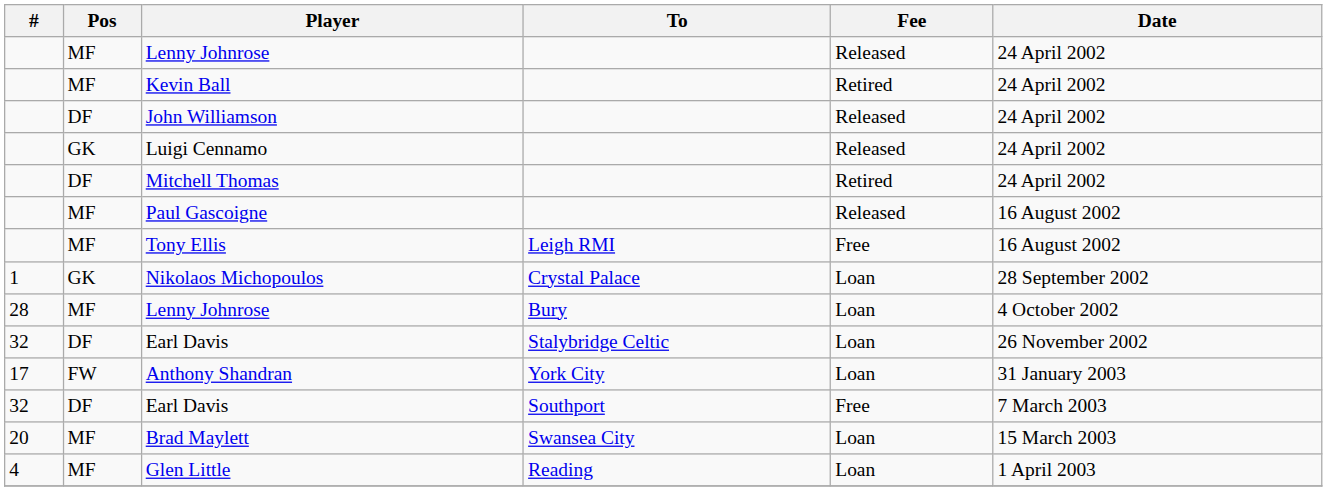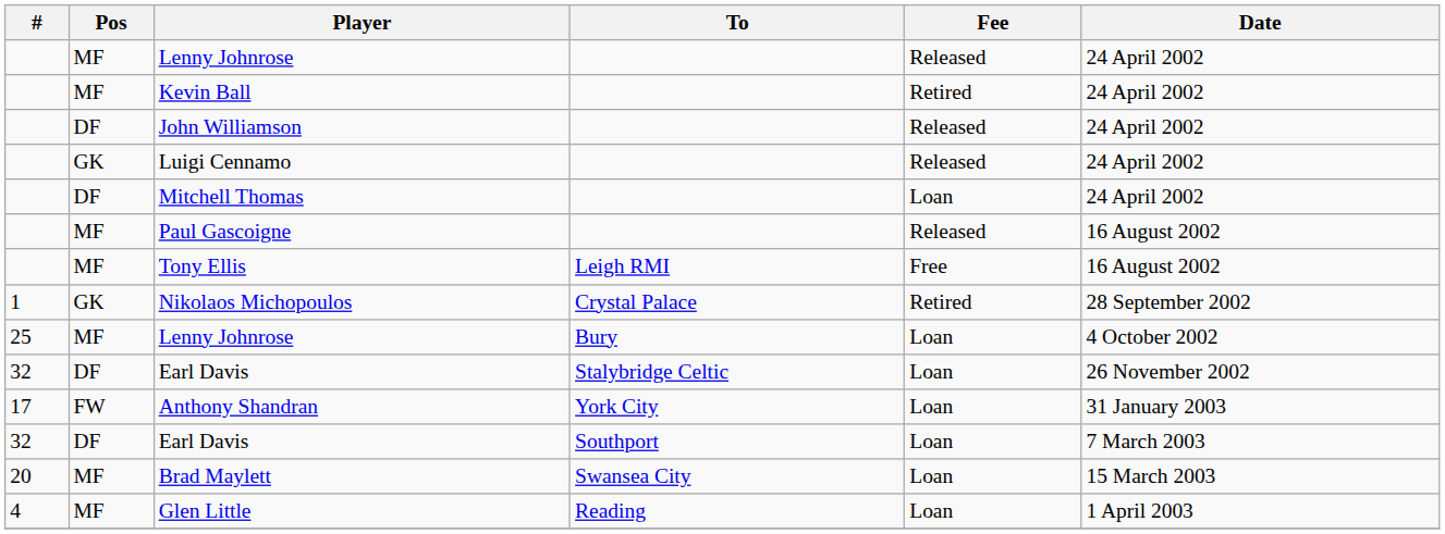 <table width=65% class="wikitable" style="text-align:center; font-size:95%; text-align:left">
 <tr>
 <th>#</th>
 <th>Pos</th>
 <th>Player</th>
 <th>To</th>
 <th>Fee</th>
 <th>Date</th>
 </tr>
 <tr --->
 <td></td>
 <td>MF</td>
 <td> <a href='#'>Lenny Johnrose</a></td>
 <td></td>
 <td>Released</td>
 <td>24 April 2002</td>
 </tr>
 <tr --->
 <td></td>
 <td>MF</td>
 <td> <a href='#'>Kevin Ball</a></td>
 <td></td>
 <td>Retired</td>
 <td>24 April 2002</td>
 </tr>
 <tr --->
 <td></td>
 <td>DF</td>
 <td> <a href='#'>John Williamson</a></td>
 <td></td>
 <td>Released</td>
 <td>24 April 2002</td>
 </tr>
 <tr --->
 <td></td>
 <td>GK</td>
 <td> Luigi Cennamo</td>
 <td></td>
 <td>Released</td>
 <td>24 April 2002</td>
 </tr>
 <tr --->
 <td></td>
 <td>DF</td>
 <td> <a href='#'>Mitchell Thomas</a></td>
 <td></td>
-<td>Retired</td>
+<td>Loan</td>
 <td>24 April 2002</td>
 </tr>
 <tr --->
 <td></td>
 <td>MF</td>
 <td> <a href='#'>Paul Gascoigne</a></td>
 <td></td>
 <td>Released</td>
 <td>16 August 2002</td>
 </tr>
 <tr --->
 <td></td>
 <td>MF</td>
 <td> <a href='#'>Tony Ellis</a></td>
 <td><a href='#'>Leigh RMI</a></td>
 <td>Free</td>
 <td>16 August 2002</td>
 </tr>
 <tr --->
 <td>1</td>
 <td>GK</td>
 <td> <a href='#'>Nikolaos Michopoulos</a></td>
 <td><a href='#'>Crystal Palace</a></td>
-<td>Loan</td>
+<td>Retired</td>
 <td>28 September 2002</td>
 </tr>
 <tr --->
-<td>28</td>
+<td>25</td>
 <td>MF</td>
 <td> <a href='#'>Lenny Johnrose</a></td>
 <td><a href='#'>Bury</a></td>
 <td>Loan</td>
 <td>4 October 2002</td>
 </tr>
 <tr --->
 <td>32</td>
 <td>DF</td>
 <td> Earl Davis</td>
 <td><a href='#'>Stalybridge Celtic</a></td>
 <td>Loan</td>
 <td>26 November 2002</td>
 </tr>
 <tr --->
 <td>17</td>
 <td>FW</td>
 <td> <a href='#'>Anthony Shandran</a></td>
 <td><a href='#'>York City</a></td>
 <td>Loan</td>
 <td>31 January 2003</td>
 </tr>
 <tr --->
 <td>32</td>
 <td>DF</td>
 <td> Earl Davis</td>
 <td><a href='#'>Southport</a></td>
-<td>Free</td>
+<td>Loan</td>
 <td>7 March 2003</td>
 </tr>
 <tr --->
 <td>20</td>
 <td>MF</td>
 <td> <a href='#'>Brad Maylett</a></td>
 <td><a href='#'>Swansea City</a></td>
 <td>Loan</td>
 <td>15 March 2003</td>
 </tr>
 <tr --->
 <td>4</td>
 <td>MF</td>
 <td> <a href='#'>Glen Little</a></td>
 <td><a href='#'>Reading</a></td>
 <td>Loan</td>
 <td>1 April 2003</td>
 </tr>
 <tr --->
 </tr>
 </table>
